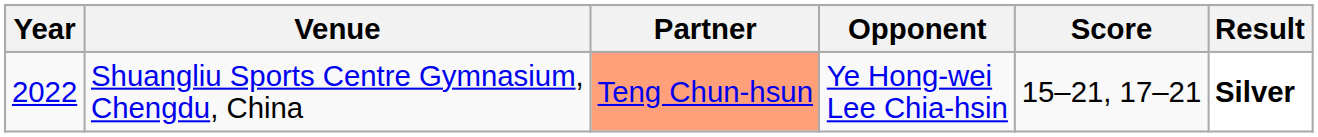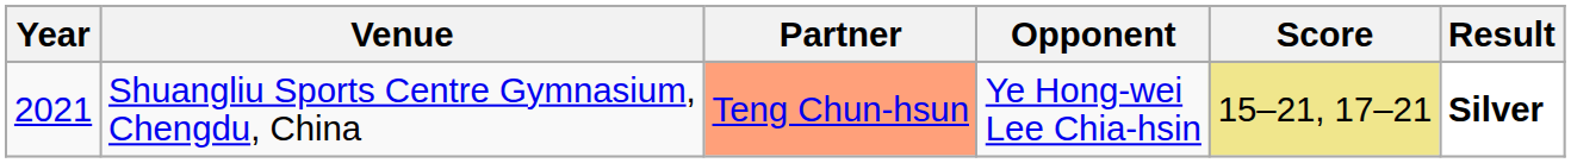 <table class="sortable wikitable" style="font-size: 90%;">
 <tr>
 <th>Year</th>
 <th>Venue</th>
 <th>Partner</th>
 <th>Opponent</th>
 <th>Score</th>
 <th>Result</th>
 </tr>
 <tr>
-<td align="center"><a href='#'>2022</a></td>
+<td align="center"><a href='#'>2021</a></td>
 <td align="left"><a href='#'>Shuangliu Sports Centre Gymnasium</a>,<br><a href='#'>Chengdu</a>, China</td>
 <td align="left" style="background: lightsalmon;"> <a href='#'>Teng Chun-hsun</a></td>
 <td align="left"> <a href='#'>Ye Hong-wei</a><br> <a href='#'>Lee Chia-hsin</a></td>
-<td align="left">15–21, 17–21</td>
+<td align="left" style="background: khaki;">15–21, 17–21</td>
 <td style="text-align:left; background:white"> <strong>Silver</strong></td>
 </tr>
 </table>
